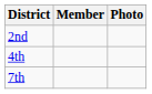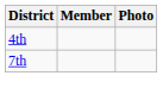 <table class="wikitable sortable">
 <tr>
 <th>District</th>
 <th>Member</th>
 <th>Photo</th>
-</tr>
-<tr>
-<td><a href='#'>2nd</a></td>
-<td></td>
-<td></td>
 </tr>
 <tr>
 <td><a href='#'>4th</a></td>
 <td></td>
 <td></td>
 </tr>
 <tr>
 <td><a href='#'>7th</a></td>
 <td></td>
 <td></td>
 </tr>
 </table>
